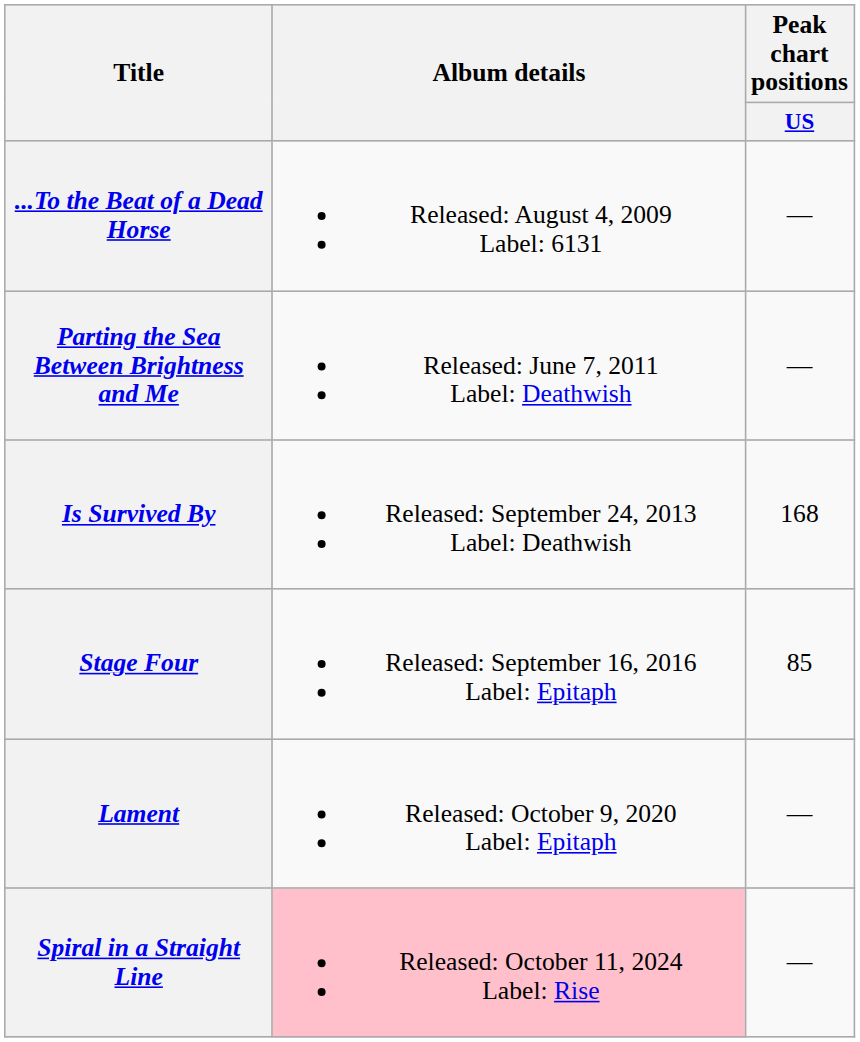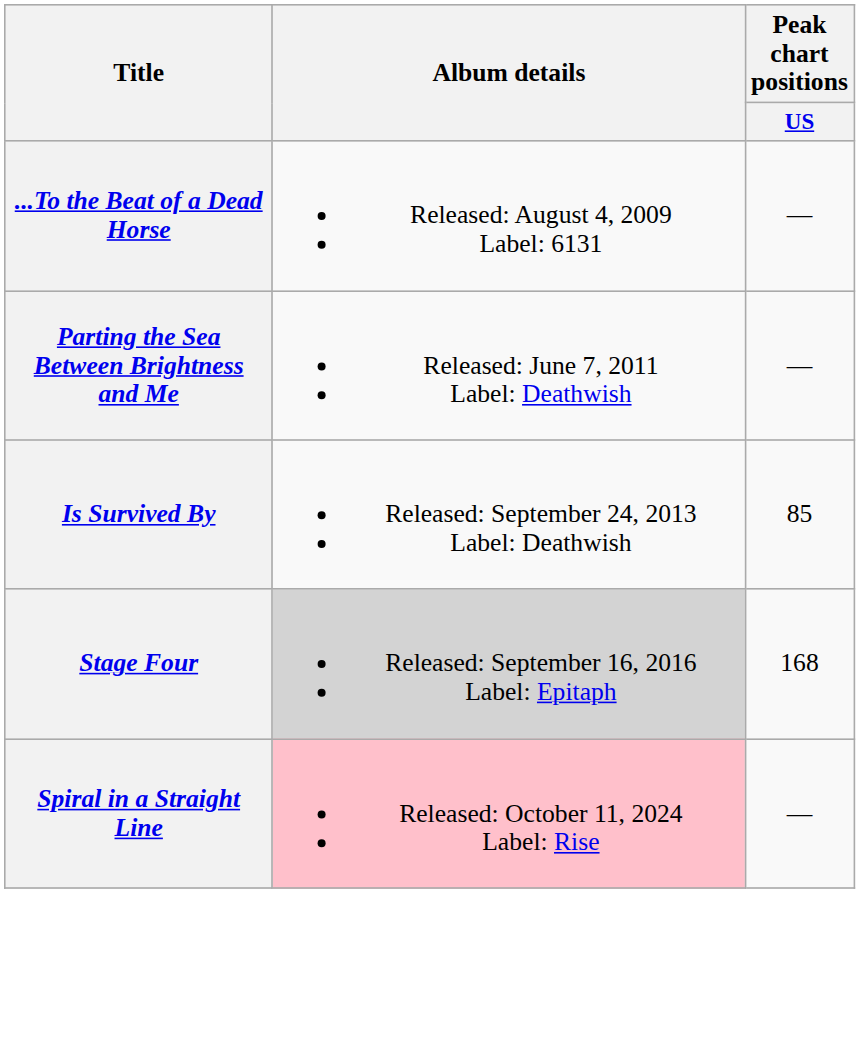 <table class="wikitable plainrowheaders" style="text-align:center;">
 <tr>
 <th rowspan="2" scope="col" style="width:10em;">Title</th>
 <th rowspan="2" scope="col" style="width:18em;">Album details</th>
 <th scope="col">Peak chart positions</th>
 </tr>
 <tr>
 <th scope="col" style="width:2.2em;font-size:90%;"><a href='#'>US</a><br></th>
 </tr>
 <tr>
 <th scope="row"><em><a href='#'>...To the Beat of a Dead Horse</a></em></th>
 <td><br><ul><li>Released: August 4, 2009</li><li>Label: 6131</li></ul></td>
 <td>—</td>
 </tr>
 <tr>
 <th scope="row"><em><a href='#'>Parting the Sea Between Brightness and Me</a></em></th>
 <td><br><ul><li>Released: June 7, 2011</li><li>Label: <a href='#'>Deathwish</a></li></ul></td>
 <td>—</td>
 </tr>
 <tr>
 <th scope="row"><em><a href='#'>Is Survived By</a></em></th>
 <td><br><ul><li>Released: September 24, 2013</li><li>Label: Deathwish</li></ul></td>
-<td>168</td>
+<td>85</td>
 </tr>
 <tr>
 <th scope="row"><em><a href='#'>Stage Four</a></em></th>
-<td><br><ul><li>Released: September 16, 2016</li><li>Label: <a href='#'>Epitaph</a></li></ul></td>
-<td>85</td>
-</tr>
-<tr>
-<th scope="row"><em><a href='#'>Lament</a></em></th>
-<td><br><ul><li>Released: October 9, 2020</li><li>Label: <a href='#'>Epitaph</a></li></ul></td>
-<td>—</td>
+<td style="background: lightgrey;"><br><ul><li>Released: September 16, 2016</li><li>Label: <a href='#'>Epitaph</a></li></ul></td>
+<td>168</td>
 </tr>
 <tr>
 <th scope="row"><em><a href='#'>Spiral in a Straight Line</a></em></th>
 <td style="background: pink;"><br><ul><li>Released: October 11, 2024</li><li>Label: <a href='#'>Rise</a></li></ul></td>
 <td>—</td>
 </tr>
 </table>
